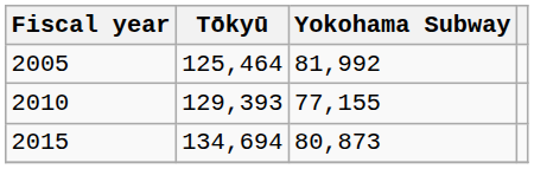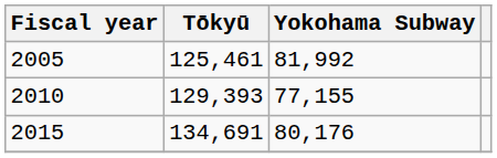 <table class="wikitable">
 <tr>
 <th>Fiscal year</th>
 <th>Tōkyū</th>
 <th>Yokohama Subway</th>
 <th></th>
 </tr>
 <tr>
 <td>2005</td>
-<td>125,464</td>
+<td>125,461</td>
 <td>81,992</td>
 <td></td>
 </tr>
 <tr>
 <td>2010</td>
 <td>129,393</td>
 <td>77,155</td>
 <td></td>
 </tr>
 <tr>
 <td>2015</td>
-<td>134,694</td>
-<td>80,873</td>
+<td>134,691</td>
+<td>80,176</td>
 <td></td>
 </tr>
 <tr>
 </tr>
 </table>
